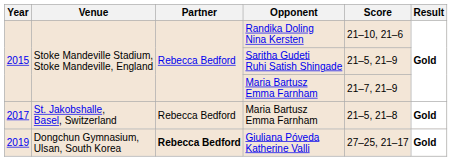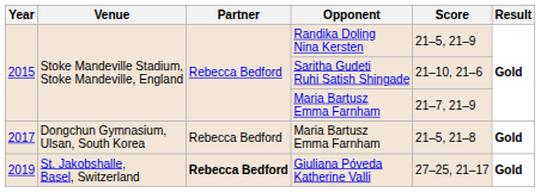 <table class="sortable wikitable" style="font-size: 90%;">
 <tr>
 <th>Year</th>
 <th>Venue</th>
 <th>Partner</th>
 <th>Opponent</th>
 <th>Score</th>
 <th>Result</th>
 </tr>
 <tr style="background:#F3E6D7">
 <td rowspan="3" align="center"><a href='#'>2015</a></td>
 <td rowspan="3" align="left">Stoke Mandeville Stadium,<br>Stoke Mandeville, England</td>
 <td rowspan="3" align="left"> <a href='#'>Rebecca Bedford</a></td>
 <td align="left"> <a href='#'>Randika Doling</a><br> <a href='#'>Nina Kersten</a></td>
-<td align="left">21–10, 21–6</td>
+<td align="left">21–5, 21–9</td>
 <td rowspan="3" style="text-align:left; background:white"> <strong>Gold</strong></td>
 </tr>
 <tr style="background:#F3E6D7">
 <td align="left"> <a href='#'>Saritha Gudeti</a><br> <a href='#'>Ruhi Satish Shingade</a></td>
-<td align="left">21–5, 21–9</td>
+<td align="left">21–10, 21–6</td>
 </tr>
 <tr style="background:#F3E6D7">
 <td align="left"> <a href='#'>Maria Bartusz</a><br> <a href='#'>Emma Farnham</a></td>
 <td align="left">21–7, 21–9</td>
 </tr>
 <tr style="background:#F3E6D7">
 <td align="center"><a href='#'>2017</a></td>
-<td align="left"><a href='#'>St. Jakobshalle</a>,<br><a href='#'>Basel</a>, Switzerland</td>
+<td align="left">Dongchun Gymnasium,<br>Ulsan, South Korea</td>
 <td align="left"> Rebecca Bedford</td>
 <td align="left"> Maria Bartusz<br> Emma Farnham</td>
 <td align="left">21–5, 21–8</td>
 <td style="text-align:left; background:white"> <strong>Gold</strong></td>
 </tr>
 <tr style="background:#F3E6D7">
 <td align="center"><a href='#'>2019</a></td>
-<td align="left">Dongchun Gymnasium,<br>Ulsan, South Korea</td>
+<td align="left"><a href='#'>St. Jakobshalle</a>,<br><a href='#'>Basel</a>, Switzerland</td>
 <td align="left"><strong> Rebecca Bedford</strong></td>
 <td align="left"> <a href='#'>Giuliana Póveda</a><br> <a href='#'>Katherine Valli</a></td>
 <td align="left">27–25, 21–17</td>
 <td style="text-align:left; background:white"> <strong>Gold</strong></td>
 </tr>
 </table>
